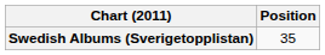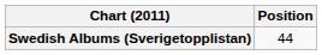 <table class="wikitable plainrowheaders" style="text-align:center">
 <tr>
 <th scope="col">Chart (2011)</th>
 <th scope="col">Position</th>
 </tr>
 <tr>
 <th scope="row">Swedish Albums (Sverigetopplistan)</th>
-<td>35</td>
+<td>44</td>
 </tr>
 </table>
